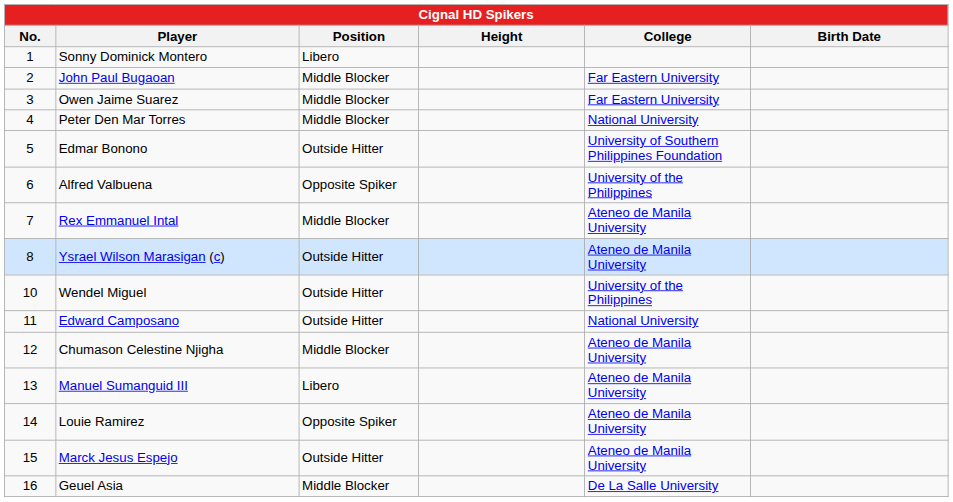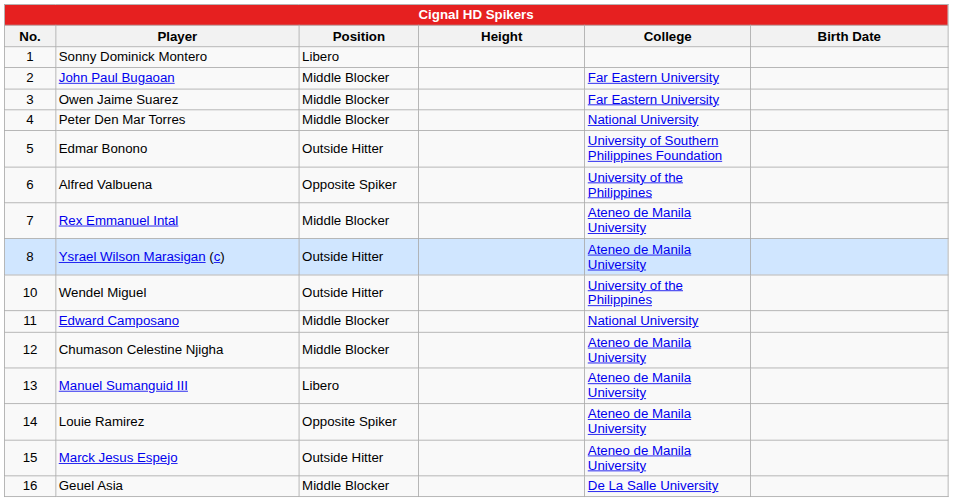 <table class="wikitable sortable" style="text-align:left; width: 90%; font-size:100%;">
 <tr>
 <th colspan="6" style= "background: #E62020; color: White; text-align:center;"><strong>Cignal HD Spikers</strong></th>
 </tr>
 <tr>
 <th width=3px>No.</th>
 <th width=150px>Player</th>
 <th width=70px>Position</th>
 <th width=100px>Height</th>
 <th width=100px>College</th>
 <th width=120px>Birth Date</th>
 </tr>
 <tr>
 <td style="text-align:center;">1</td>
 <td>Sonny Dominick Montero</td>
 <td>Libero</td>
 <td></td>
 <td></td>
 <td></td>
 </tr>
 <tr>
 <td style="text-align:center;">2</td>
 <td><a href='#'>John Paul Bugaoan</a></td>
 <td>Middle Blocker</td>
 <td></td>
 <td><a href='#'>Far Eastern University</a></td>
 <td></td>
 </tr>
 <tr>
 <td style="text-align:center;">3</td>
 <td>Owen Jaime Suarez</td>
 <td>Middle Blocker</td>
 <td></td>
 <td><a href='#'>Far Eastern University</a></td>
 <td></td>
 </tr>
 <tr>
 <td style="text-align:center;">4</td>
 <td>Peter Den Mar Torres</td>
 <td>Middle Blocker</td>
 <td></td>
 <td><a href='#'>National University</a></td>
 <td></td>
 </tr>
 <tr>
 <td style="text-align:center;">5</td>
 <td>Edmar Bonono</td>
 <td>Outside Hitter</td>
 <td></td>
 <td><a href='#'>University of Southern Philippines Foundation</a></td>
 <td></td>
 </tr>
 <tr>
 <td style="text-align:center;">6</td>
 <td>Alfred Valbuena</td>
 <td>Opposite Spiker</td>
 <td></td>
 <td><a href='#'>University of the Philippines</a></td>
 <td></td>
 </tr>
 <tr>
 <td style="text-align:center;">7</td>
 <td><a href='#'>Rex Emmanuel Intal</a></td>
 <td>Middle Blocker</td>
 <td></td>
 <td><a href='#'>Ateneo de Manila University</a></td>
 <td></td>
 </tr>
 <tr bgcolor=#D0E6FF>
 <td style="text-align:center;">8</td>
 <td><a href='#'>Ysrael Wilson Marasigan</a> (<a href='#'>c</a>)</td>
 <td>Outside Hitter</td>
 <td></td>
 <td><a href='#'>Ateneo de Manila University</a></td>
 <td></td>
 </tr>
 <tr>
 <td style="text-align:center;">10</td>
 <td>Wendel Miguel</td>
 <td>Outside Hitter</td>
 <td></td>
 <td><a href='#'>University of the Philippines</a></td>
 <td></td>
 </tr>
 <tr>
 <td style="text-align:center;">11</td>
 <td><a href='#'>Edward Camposano</a></td>
-<td>Outside Hitter</td>
+<td>Middle Blocker</td>
 <td></td>
 <td><a href='#'>National University</a></td>
 <td></td>
 </tr>
 <tr>
 <td style="text-align:center;">12</td>
 <td>Chumason Celestine Njigha</td>
 <td>Middle Blocker</td>
 <td></td>
 <td><a href='#'>Ateneo de Manila University</a></td>
 <td></td>
 </tr>
 <tr>
 <td style="text-align:center;">13</td>
 <td><a href='#'>Manuel Sumanguid III</a></td>
 <td>Libero</td>
 <td></td>
 <td><a href='#'>Ateneo de Manila University</a></td>
 <td></td>
 </tr>
 <tr>
 <td style="text-align:center;">14</td>
 <td>Louie Ramirez</td>
 <td>Opposite Spiker</td>
 <td></td>
 <td><a href='#'>Ateneo de Manila University</a></td>
 <td></td>
 </tr>
 <tr>
 <td style="text-align:center;">15</td>
 <td><a href='#'>Marck Jesus Espejo</a></td>
 <td>Outside Hitter</td>
 <td></td>
 <td><a href='#'>Ateneo de Manila University</a></td>
 <td></td>
 </tr>
 <tr>
 <td style="text-align:center;">16</td>
 <td>Geuel Asia</td>
 <td>Middle Blocker</td>
 <td></td>
 <td><a href='#'>De La Salle University</a></td>
 <td></td>
 </tr>
 </table>
